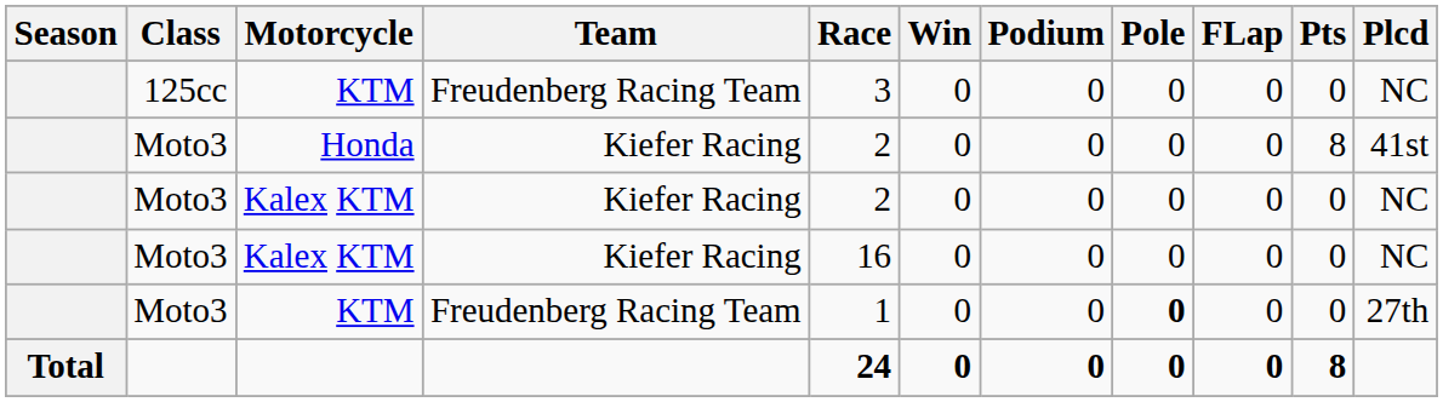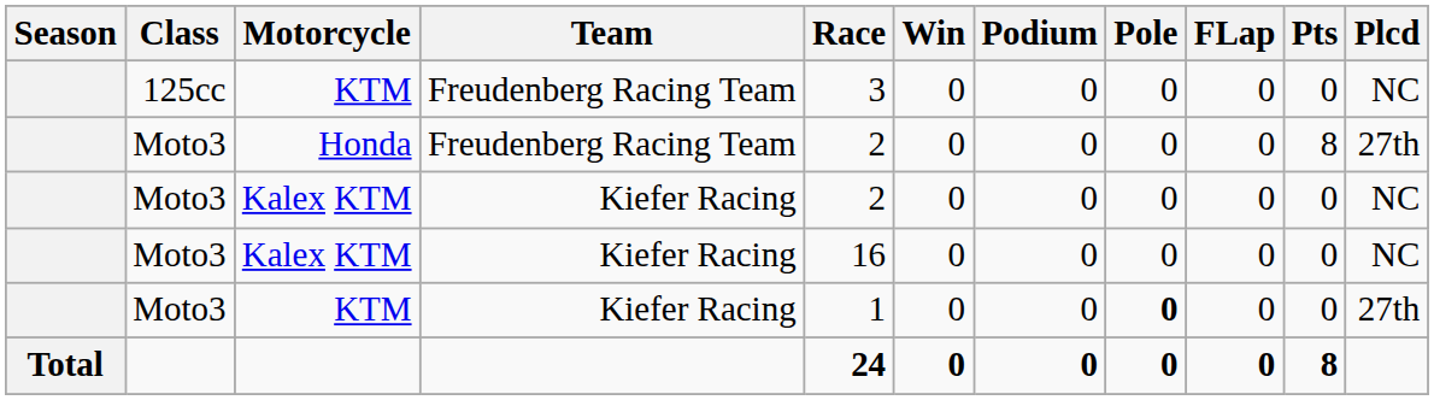 <table class="wikitable" style=text-align:right>
 <tr>
 <th>Season</th>
 <th>Class</th>
 <th>Motorcycle</th>
 <th>Team</th>
 <th>Race</th>
 <th>Win</th>
 <th>Podium</th>
 <th>Pole</th>
 <th>FLap</th>
 <th>Pts</th>
 <th>Plcd</th>
 </tr>
 <tr>
 <th></th>
 <td>125cc</td>
 <td><a href='#'>KTM</a></td>
 <td>Freudenberg Racing Team</td>
 <td>3</td>
 <td>0</td>
 <td>0</td>
 <td>0</td>
 <td>0</td>
 <td>0</td>
 <td>NC</td>
 </tr>
 <tr>
 <th></th>
 <td>Moto3</td>
 <td><a href='#'>Honda</a></td>
-<td>Kiefer Racing</td>
+<td>Freudenberg Racing Team</td>
 <td>2</td>
 <td>0</td>
 <td>0</td>
 <td>0</td>
 <td>0</td>
 <td>8</td>
-<td>41st</td>
+<td>27th</td>
 </tr>
 <tr>
 <th></th>
 <td>Moto3</td>
 <td><a href='#'>Kalex</a> <a href='#'>KTM</a></td>
 <td>Kiefer Racing</td>
 <td>2</td>
 <td>0</td>
 <td>0</td>
 <td>0</td>
 <td>0</td>
 <td>0</td>
 <td>NC</td>
 </tr>
 <tr>
 <th></th>
 <td>Moto3</td>
 <td><a href='#'>Kalex</a> <a href='#'>KTM</a></td>
 <td>Kiefer Racing</td>
 <td>16</td>
 <td>0</td>
 <td>0</td>
 <td>0</td>
 <td>0</td>
 <td>0</td>
 <td>NC</td>
 </tr>
 <tr>
 <th></th>
 <td>Moto3</td>
 <td><a href='#'>KTM</a></td>
-<td>Freudenberg Racing Team</td>
+<td>Kiefer Racing</td>
 <td>1</td>
 <td>0</td>
 <td>0</td>
 <td><strong>0</strong></td>
 <td>0</td>
 <td>0</td>
 <td>27th</td>
 </tr>
 <tr>
 <th>Total</th>
 <td></td>
 <td></td>
 <td></td>
 <td><strong>24</strong></td>
 <td><strong>0</strong></td>
 <td><strong>0</strong></td>
 <td><strong>0</strong></td>
 <td><strong>0</strong></td>
 <td><strong>8</strong></td>
 <td></td>
 </tr>
 </table>
